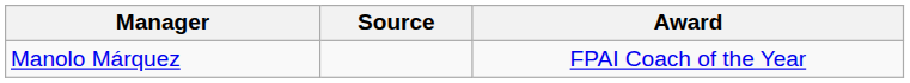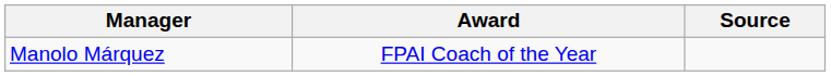 <table class="wikitable" style="text-align:center;width:50%;">
 <tr>
 <th>Manager</th>
+<th>Award</th>
 <th>Source</th>
-<th>Award</th>
 </tr>
 <tr>
 <td align=left> <a href='#'>Manolo Márquez</a></td>
+<td><a href='#'>FPAI Coach of the Year</a></td>
 <td></td>
-<td><a href='#'>FPAI Coach of the Year</a></td>
 </tr>
 </table>
